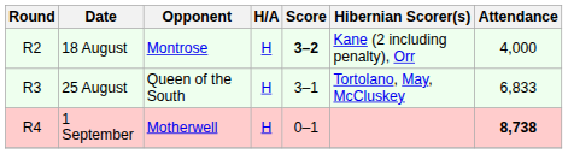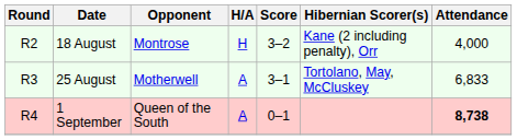 <table class="wikitable" style="text-align:center">
 <tr>
 <th>Round</th>
 <th>Date</th>
 <th>Opponent</th>
 <th>H/A</th>
 <th>Score</th>
 <th>Hibernian Scorer(s)</th>
 <th>Attendance</th>
 </tr>
 <tr bgcolor="#eeffee">
 <td>R2</td>
 <td align=left>18 August</td>
 <td align=left><a href='#'>Montrose</a></td>
 <td><a href='#'>H</a></td>
-<td><strong>3–2</strong></td>
+<td>3–2</td>
 <td align=left><a href='#'>Kane</a> (2 including penalty), <a href='#'>Orr</a></td>
 <td>4,000</td>
 </tr>
 <tr bgcolor="#eeffee">
 <td>R3</td>
 <td align=left>25 August</td>
-<td align=left>Queen of the South</td>
-<td><a href='#'>H</a></td>
+<td align=left><a href='#'>Motherwell</a></td>
+<td><a href='#'>A</a></td>
 <td>3–1</td>
 <td align=left><a href='#'>Tortolano</a>, <a href='#'>May</a>, <a href='#'>McCluskey</a></td>
 <td>6,833</td>
 </tr>
 <tr bgcolor="#ffcccc">
 <td>R4</td>
 <td align=left>1 September</td>
-<td align=left><a href='#'>Motherwell</a></td>
-<td><a href='#'>H</a></td>
+<td align=left>Queen of the South</td>
+<td><a href='#'>A</a></td>
 <td>0–1</td>
 <td align=left></td>
 <td><strong>8,738</strong></td>
 </tr>
 <tr>
 </tr>
 </table>
